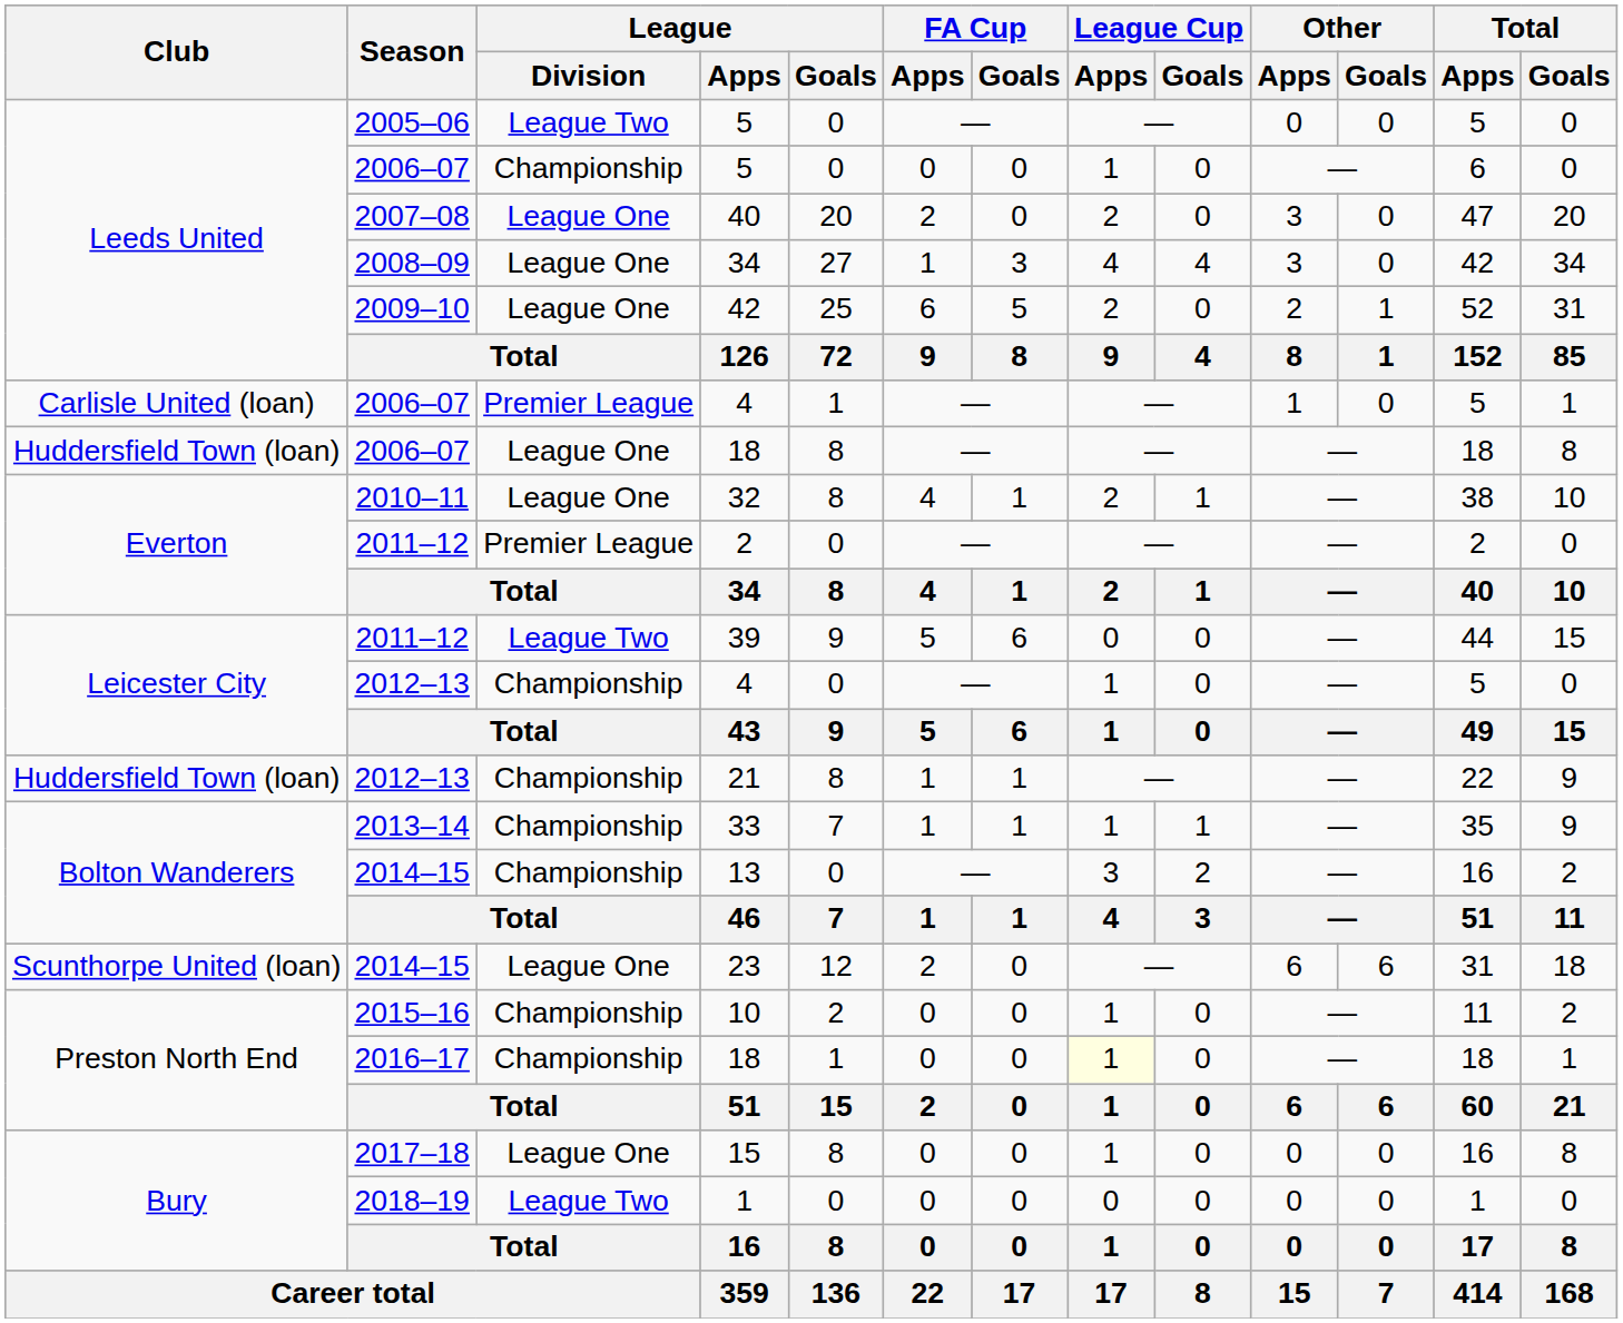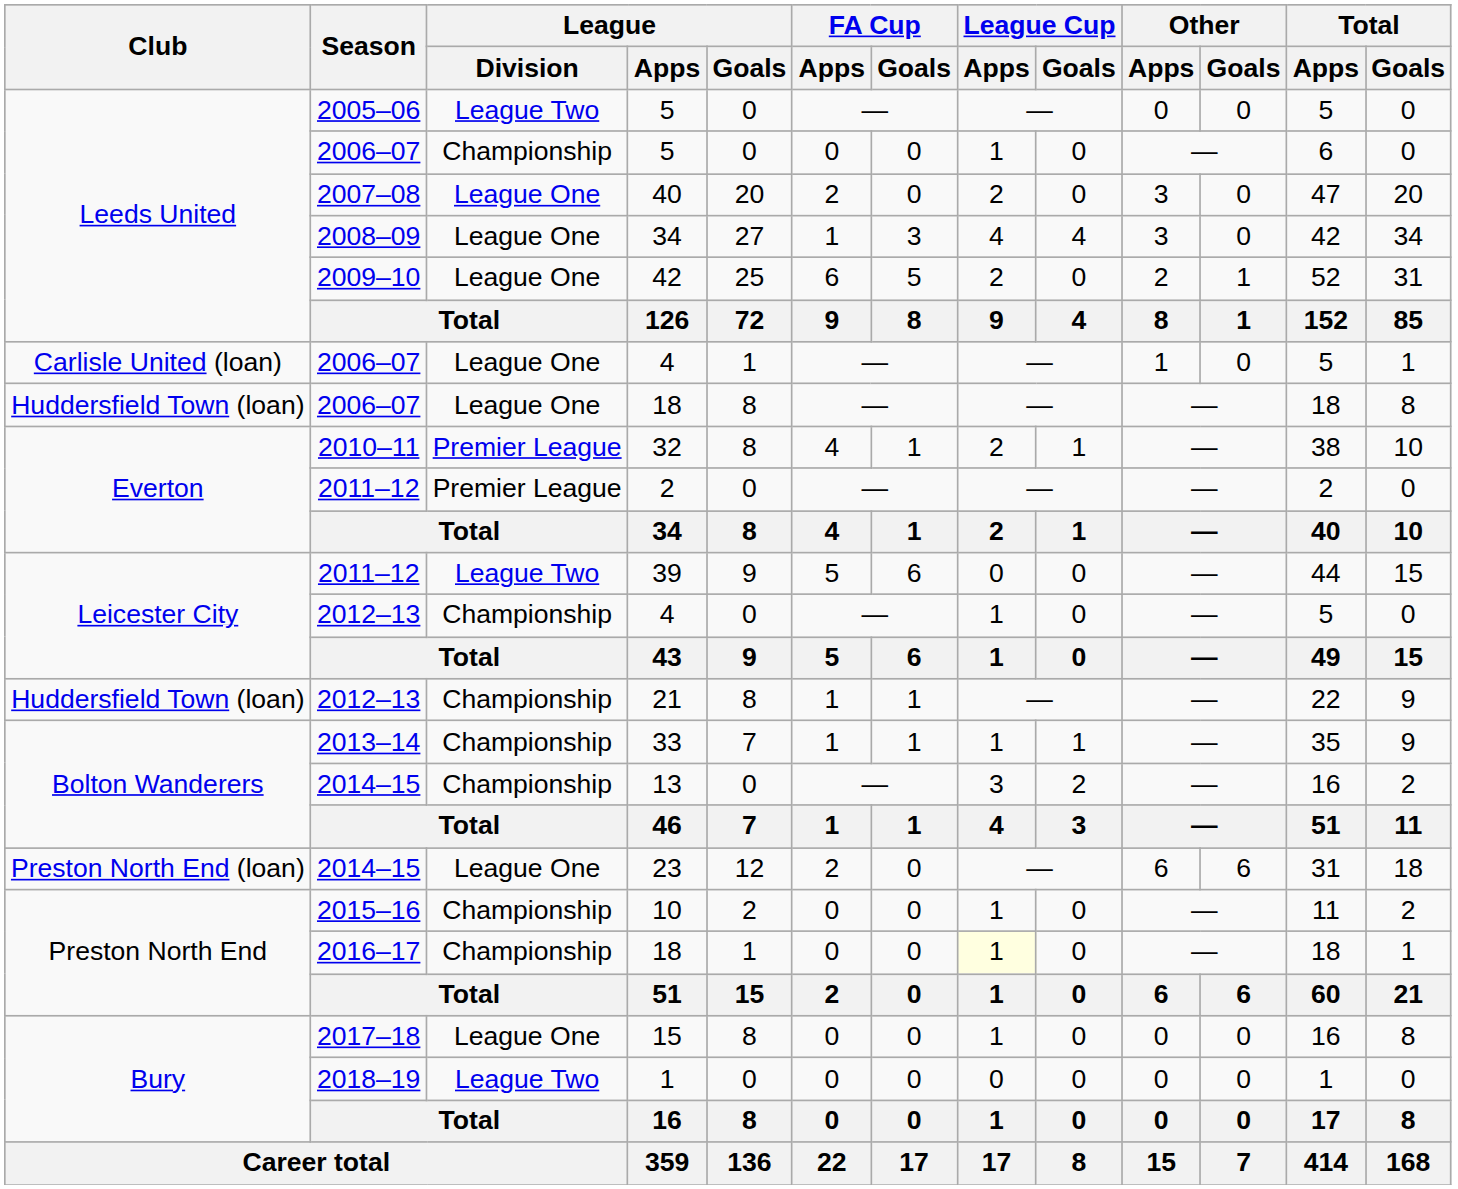 <table class="wikitable" style="text-align:center">
 <tr>
 <th rowspan="2">Club</th>
 <th rowspan="2">Season</th>
 <th colspan="3">League</th>
 <th colspan="2"><a href='#'>FA Cup</a></th>
 <th colspan="2"><a href='#'>League Cup</a></th>
 <th colspan="2">Other</th>
 <th colspan="2">Total</th>
 </tr>
 <tr>
 <th>Division</th>
 <th>Apps</th>
 <th>Goals</th>
 <th>Apps</th>
 <th>Goals</th>
 <th>Apps</th>
 <th>Goals</th>
 <th>Apps</th>
 <th>Goals</th>
 <th>Apps</th>
 <th>Goals</th>
 </tr>
 <tr>
 <td rowspan="6"><a href='#'>Leeds United</a></td>
 <td><a href='#'>2005–06</a></td>
 <td><a href='#'>League Two</a></td>
 <td>5</td>
 <td>0</td>
 <td colspan="2">—</td>
 <td colspan="2">—</td>
 <td>0</td>
 <td>0</td>
 <td>5</td>
 <td>0</td>
 </tr>
 <tr>
 <td><a href='#'>2006–07</a></td>
 <td>Championship</td>
 <td>5</td>
 <td>0</td>
 <td>0</td>
 <td>0</td>
 <td>1</td>
 <td>0</td>
 <td colspan="2">—</td>
 <td>6</td>
 <td>0</td>
 </tr>
 <tr>
 <td><a href='#'>2007–08</a></td>
 <td><a href='#'>League One</a></td>
 <td>40</td>
 <td>20</td>
 <td>2</td>
 <td>0</td>
 <td>2</td>
 <td>0</td>
 <td>3</td>
 <td>0</td>
 <td>47</td>
 <td>20</td>
 </tr>
 <tr>
 <td><a href='#'>2008–09</a></td>
 <td>League One</td>
 <td>34</td>
 <td>27</td>
 <td>1</td>
 <td>3</td>
 <td>4</td>
 <td>4</td>
 <td>3</td>
 <td>0</td>
 <td>42</td>
 <td>34</td>
 </tr>
 <tr>
 <td><a href='#'>2009–10</a></td>
 <td>League One</td>
 <td>42</td>
 <td>25</td>
 <td>6</td>
 <td>5</td>
 <td>2</td>
 <td>0</td>
 <td>2</td>
 <td>1</td>
 <td>52</td>
 <td>31</td>
 </tr>
 <tr>
 <th colspan="2">Total</th>
 <th>126</th>
 <th>72</th>
 <th>9</th>
 <th>8</th>
 <th>9</th>
 <th>4</th>
 <th>8</th>
 <th>1</th>
 <th>152</th>
 <th>85</th>
 </tr>
 <tr>
 <td><a href='#'>Carlisle United</a> (loan)</td>
 <td><a href='#'>2006–07</a></td>
-<td><a href='#'>Premier League</a></td>
+<td>League One</td>
 <td>4</td>
 <td>1</td>
 <td colspan="2">—</td>
 <td colspan="2">—</td>
 <td>1</td>
 <td>0</td>
 <td>5</td>
 <td>1</td>
 </tr>
 <tr>
 <td><a href='#'>Huddersfield Town</a> (loan)</td>
 <td><a href='#'>2006–07</a></td>
 <td>League One</td>
 <td>18</td>
 <td>8</td>
 <td colspan="2">—</td>
 <td colspan="2">—</td>
 <td colspan="2">—</td>
 <td>18</td>
 <td>8</td>
 </tr>
 <tr>
 <td rowspan="3"><a href='#'>Everton</a></td>
 <td><a href='#'>2010–11</a></td>
-<td>League One</td>
+<td><a href='#'>Premier League</a></td>
 <td>32</td>
 <td>8</td>
 <td>4</td>
 <td>1</td>
 <td>2</td>
 <td>1</td>
 <td colspan="2">—</td>
 <td>38</td>
 <td>10</td>
 </tr>
 <tr>
 <td><a href='#'>2011–12</a></td>
 <td>Premier League</td>
 <td>2</td>
 <td>0</td>
 <td colspan="2">—</td>
 <td colspan="2">—</td>
 <td colspan="2">—</td>
 <td>2</td>
 <td>0</td>
 </tr>
 <tr>
 <th colspan="2">Total</th>
 <th>34</th>
 <th>8</th>
 <th>4</th>
 <th>1</th>
 <th>2</th>
 <th>1</th>
 <th colspan="2">—</th>
 <th>40</th>
 <th>10</th>
 </tr>
 <tr>
 <td rowspan="3"><a href='#'>Leicester City</a></td>
 <td><a href='#'>2011–12</a></td>
 <td><a href='#'>League Two</a></td>
 <td>39</td>
 <td>9</td>
 <td>5</td>
 <td>6</td>
 <td>0</td>
 <td>0</td>
 <td colspan="2">—</td>
 <td>44</td>
 <td>15</td>
 </tr>
 <tr>
 <td><a href='#'>2012–13</a></td>
 <td>Championship</td>
 <td>4</td>
 <td>0</td>
 <td colspan="2">—</td>
 <td>1</td>
 <td>0</td>
 <td colspan="2">—</td>
 <td>5</td>
 <td>0</td>
 </tr>
 <tr>
 <th colspan="2">Total</th>
 <th>43</th>
 <th>9</th>
 <th>5</th>
 <th>6</th>
 <th>1</th>
 <th>0</th>
 <th colspan="2">—</th>
 <th>49</th>
 <th>15</th>
 </tr>
 <tr>
 <td><a href='#'>Huddersfield Town</a> (loan)</td>
 <td><a href='#'>2012–13</a></td>
 <td>Championship</td>
 <td>21</td>
 <td>8</td>
 <td>1</td>
 <td>1</td>
 <td colspan="2">—</td>
 <td colspan="2">—</td>
 <td>22</td>
 <td>9</td>
 </tr>
 <tr>
 <td rowspan="3"><a href='#'>Bolton Wanderers</a></td>
 <td><a href='#'>2013–14</a></td>
 <td>Championship</td>
 <td>33</td>
 <td>7</td>
 <td>1</td>
 <td>1</td>
 <td>1</td>
 <td>1</td>
 <td colspan="2">—</td>
 <td>35</td>
 <td>9</td>
 </tr>
 <tr>
 <td><a href='#'>2014–15</a></td>
 <td>Championship</td>
 <td>13</td>
 <td>0</td>
 <td colspan="2">—</td>
 <td>3</td>
 <td>2</td>
 <td colspan="2">—</td>
 <td>16</td>
 <td>2</td>
 </tr>
 <tr>
 <th colspan="2">Total</th>
 <th>46</th>
 <th>7</th>
 <th>1</th>
 <th>1</th>
 <th>4</th>
 <th>3</th>
 <th colspan="2">—</th>
 <th>51</th>
 <th>11</th>
 </tr>
 <tr>
-<td><a href='#'>Scunthorpe United</a> (loan)</td>
+<td><a href='#'>Preston North End</a> (loan)</td>
 <td><a href='#'>2014–15</a></td>
 <td>League One</td>
 <td>23</td>
 <td>12</td>
 <td>2</td>
 <td>0</td>
 <td colspan="2">—</td>
 <td>6</td>
 <td>6</td>
 <td>31</td>
 <td>18</td>
 </tr>
 <tr>
 <td rowspan="3">Preston North End</td>
 <td><a href='#'>2015–16</a></td>
 <td>Championship</td>
 <td>10</td>
 <td>2</td>
 <td>0</td>
 <td>0</td>
 <td>1</td>
 <td>0</td>
 <td colspan="2">—</td>
 <td>11</td>
 <td>2</td>
 </tr>
 <tr>
 <td><a href='#'>2016–17</a></td>
 <td>Championship</td>
 <td>18</td>
 <td>1</td>
 <td>0</td>
 <td>0</td>
 <td style="background: lightyellow;">1</td>
 <td>0</td>
 <td colspan="2">—</td>
 <td>18</td>
 <td>1</td>
 </tr>
 <tr>
 <th colspan="2">Total</th>
 <th>51</th>
 <th>15</th>
 <th>2</th>
 <th>0</th>
 <th>1</th>
 <th>0</th>
 <th>6</th>
 <th>6</th>
 <th>60</th>
 <th>21</th>
 </tr>
 <tr>
 <td rowspan="3"><a href='#'>Bury</a></td>
 <td><a href='#'>2017–18</a></td>
 <td>League One</td>
 <td>15</td>
 <td>8</td>
 <td>0</td>
 <td>0</td>
 <td>1</td>
 <td>0</td>
 <td>0</td>
 <td>0</td>
 <td>16</td>
 <td>8</td>
 </tr>
 <tr>
 <td><a href='#'>2018–19</a></td>
 <td><a href='#'>League Two</a></td>
 <td>1</td>
 <td>0</td>
 <td>0</td>
 <td>0</td>
 <td>0</td>
 <td>0</td>
 <td>0</td>
 <td>0</td>
 <td>1</td>
 <td>0</td>
 </tr>
 <tr>
 <th colspan="2">Total</th>
 <th>16</th>
 <th>8</th>
 <th>0</th>
 <th>0</th>
 <th>1</th>
 <th>0</th>
 <th>0</th>
 <th>0</th>
 <th>17</th>
 <th>8</th>
 </tr>
 <tr>
 <th colspan="3">Career total</th>
 <th>359</th>
 <th>136</th>
 <th>22</th>
 <th>17</th>
 <th>17</th>
 <th>8</th>
 <th>15</th>
 <th>7</th>
 <th>414</th>
 <th>168</th>
 </tr>
 </table>
